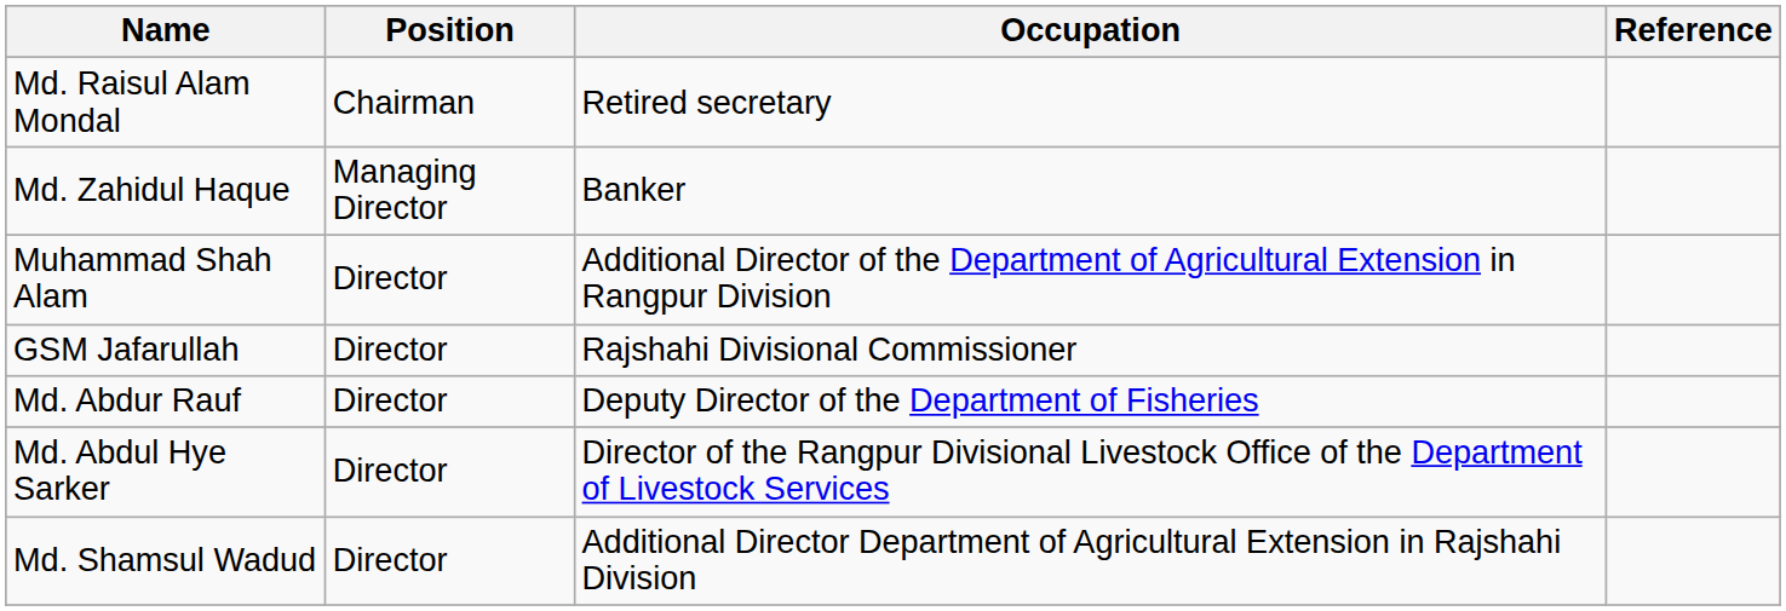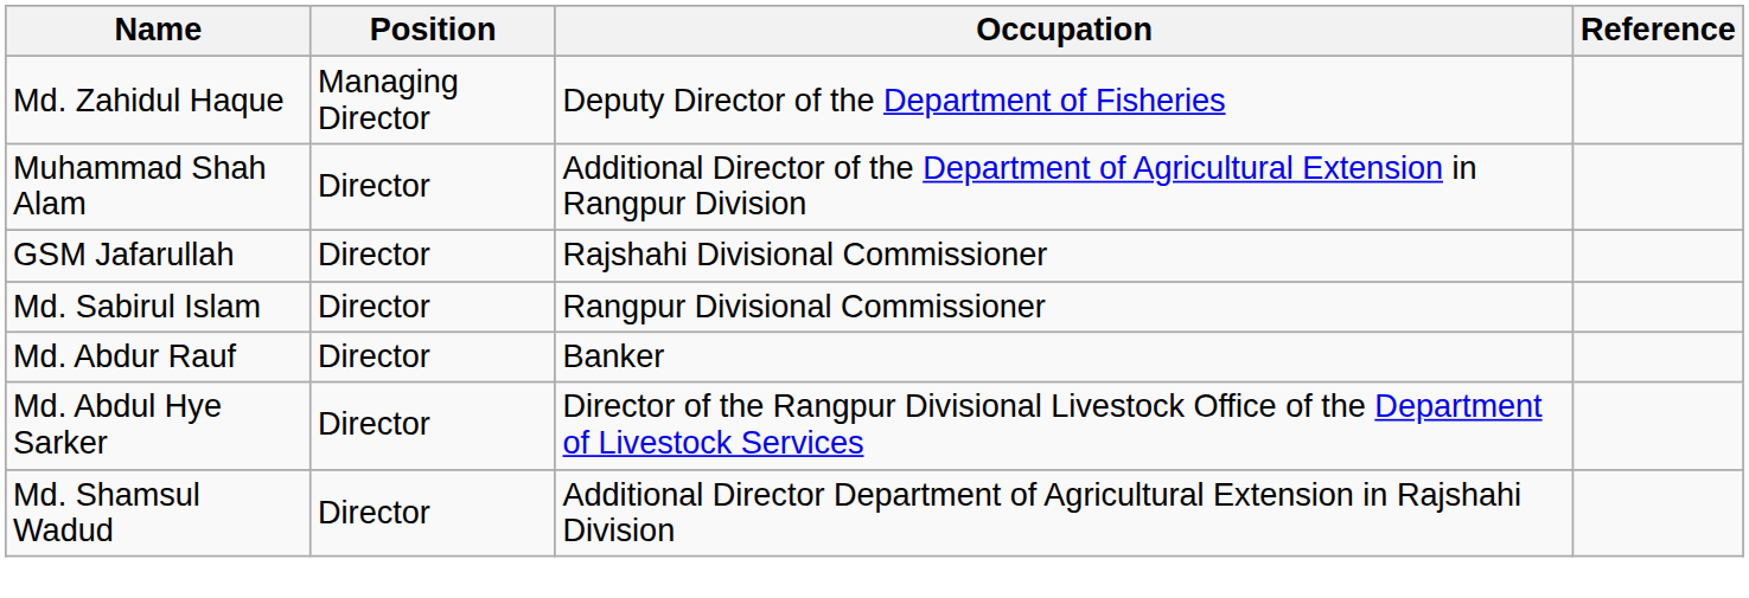 <table class="wikitable">
 <tr>
 <th>Name</th>
 <th>Position</th>
 <th>Occupation</th>
 <th>Reference</th>
 </tr>
 <tr>
-<td>Md. Raisul Alam Mondal</td>
-<td>Chairman</td>
-<td>Retired secretary</td>
-<td></td>
-</tr>
-<tr>
 <td>Md. Zahidul Haque</td>
 <td>Managing Director</td>
-<td>Banker</td>
+<td>Deputy Director of the <a href='#'>Department of Fisheries</a></td>
 <td></td>
 </tr>
 <tr>
 <td>Muhammad Shah Alam</td>
 <td>Director</td>
 <td>Additional Director of the <a href='#'>Department of Agricultural Extension</a> in Rangpur Division</td>
 <td></td>
 </tr>
 <tr>
 <td>GSM Jafarullah</td>
 <td>Director</td>
 <td>Rajshahi Divisional Commissioner</td>
 <td></td>
 </tr>
 <tr>
+<td>Md. Sabirul Islam</td>
+<td>Director</td>
+<td>Rangpur Divisional Commissioner</td>
+<td></td>
+</tr>
+<tr>
 <td>Md. Abdur Rauf</td>
 <td>Director</td>
-<td>Deputy Director of the <a href='#'>Department of Fisheries</a></td>
+<td>Banker</td>
 <td></td>
 </tr>
 <tr>
 <td>Md. Abdul Hye Sarker</td>
 <td>Director</td>
 <td>Director of the Rangpur Divisional Livestock Office of the <a href='#'>Department of Livestock Services</a></td>
 <td></td>
 </tr>
 <tr>
 <td>Md. Shamsul Wadud</td>
 <td>Director</td>
 <td>Additional Director Department of Agricultural Extension in Rajshahi Division</td>
 <td></td>
 </tr>
 </table>
